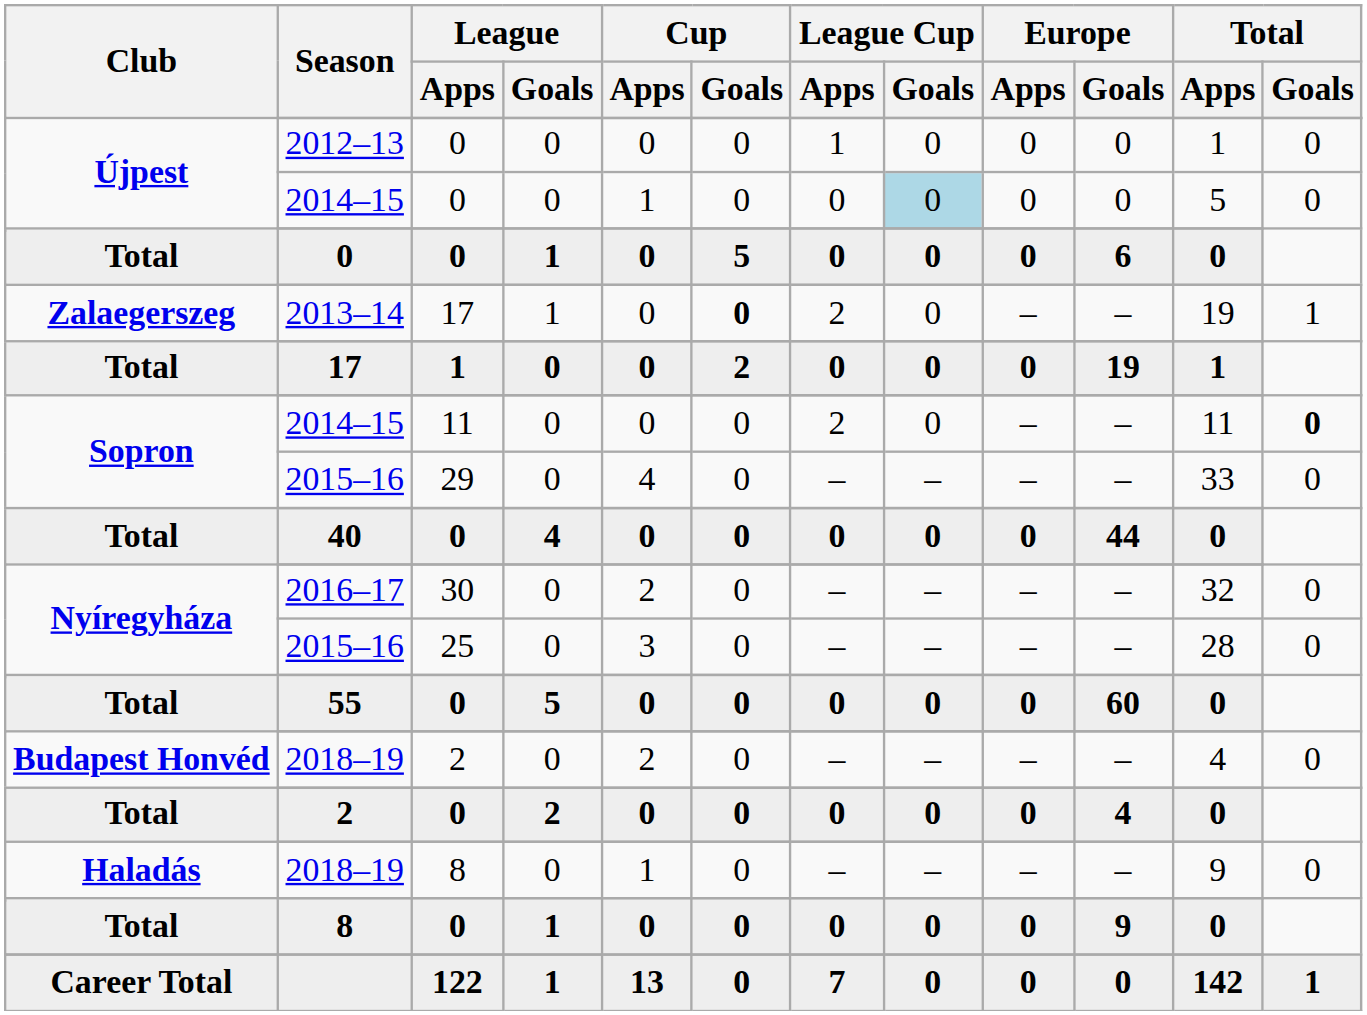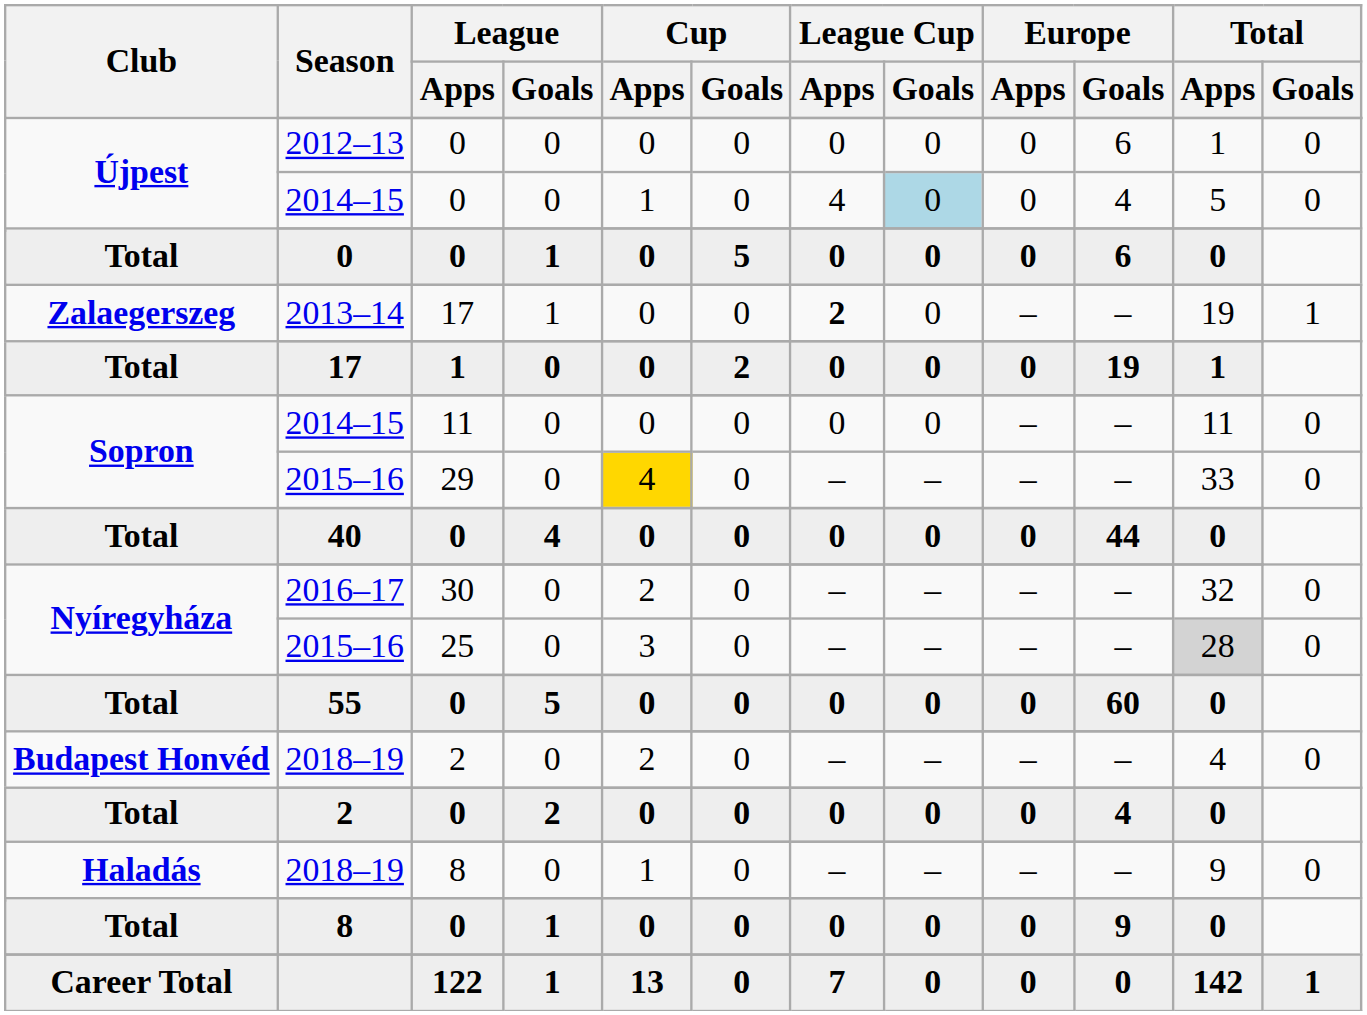 <table class="wikitable" style="font-size:90%; text-align: center;">
 <tr>
 <th rowspan="2">Club</th>
 <th rowspan="2">Season</th>
 <th colspan="2">League</th>
 <th colspan="2">Cup</th>
 <th colspan="2">League Cup</th>
 <th colspan="2">Europe</th>
 <th colspan="2">Total</th>
 </tr>
 <tr>
 <th>Apps</th>
 <th>Goals</th>
 <th>Apps</th>
 <th>Goals</th>
 <th>Apps</th>
 <th>Goals</th>
 <th>Apps</th>
 <th>Goals</th>
 <th>Apps</th>
 <th>Goals</th>
 </tr>
 <tr ||-||-||-|->
 <td rowspan="4" valign="center"><strong><a href='#'>Újpest</a></strong></td>
 </tr>
 <tr>
 <td><a href='#'>2012–13</a></td>
 <td>0</td>
 <td>0</td>
 <td>0</td>
 <td>0</td>
-<td>1</td>
 <td>0</td>
 <td>0</td>
 <td>0</td>
+<td>6</td>
 <td>1</td>
 <td>0</td>
 </tr>
 <tr>
 <td><a href='#'>2014–15</a></td>
 <td>0</td>
 <td>0</td>
 <td>1</td>
 <td>0</td>
-<td>0</td>
+<td>4</td>
 <td style="background: lightblue;">0</td>
 <td>0</td>
-<td>0</td>
+<td>4</td>
 <td>5</td>
 <td>0</td>
 </tr>
 <tr>
 </tr>
 <tr style="font-weight:bold; background-color:#eeeeee;">
 <td>Total</td>
 <td>0</td>
 <td>0</td>
 <td>1</td>
 <td>0</td>
 <td>5</td>
 <td>0</td>
 <td>0</td>
 <td>0</td>
 <td>6</td>
 <td>0</td>
 </tr>
 <tr>
 <td rowspan="3" valign="center"><strong><a href='#'>Zalaegerszeg</a></strong></td>
 </tr>
 <tr>
 <td><a href='#'>2013–14</a></td>
 <td>17</td>
 <td>1</td>
 <td>0</td>
-<td><strong>0</strong></td>
-<td>2</td>
+<td>0</td>
+<td><strong>2</strong></td>
 <td>0</td>
 <td>–</td>
 <td>–</td>
 <td>19</td>
 <td>1</td>
 </tr>
 <tr>
 </tr>
 <tr style="font-weight:bold; background-color:#eeeeee;">
 <td>Total</td>
 <td>17</td>
 <td>1</td>
 <td>0</td>
 <td>0</td>
 <td>2</td>
 <td>0</td>
 <td>0</td>
 <td>0</td>
 <td>19</td>
 <td>1</td>
 </tr>
 <tr>
 <td rowspan="4" valign="center"><strong><a href='#'>Sopron</a></strong></td>
 </tr>
 <tr>
 <td><a href='#'>2014–15</a></td>
 <td>11</td>
 <td>0</td>
 <td>0</td>
 <td>0</td>
-<td>2</td>
+<td>0</td>
 <td>0</td>
 <td>–</td>
 <td>–</td>
 <td>11</td>
-<td><strong>0</strong></td>
+<td>0</td>
 </tr>
 <tr>
 <td><a href='#'>2015–16</a></td>
 <td>29</td>
 <td>0</td>
-<td>4</td>
+<td style="background: gold;">4</td>
 <td>0</td>
 <td>–</td>
 <td>–</td>
 <td>–</td>
 <td>–</td>
 <td>33</td>
 <td>0</td>
 </tr>
 <tr>
 </tr>
 <tr style="font-weight:bold; background-color:#eeeeee;">
 <td>Total</td>
 <td>40</td>
 <td>0</td>
 <td>4</td>
 <td>0</td>
 <td>0</td>
 <td>0</td>
 <td>0</td>
 <td>0</td>
 <td>44</td>
 <td>0</td>
 </tr>
 <tr>
 <td rowspan="4" valign="center"><strong><a href='#'>Nyíregyháza</a></strong></td>
 </tr>
 <tr>
 <td><a href='#'>2016–17</a></td>
 <td>30</td>
 <td>0</td>
 <td>2</td>
 <td>0</td>
 <td>–</td>
 <td>–</td>
 <td>–</td>
 <td>–</td>
 <td>32</td>
 <td>0</td>
 </tr>
 <tr>
 <td><a href='#'>2015–16</a></td>
 <td>25</td>
 <td>0</td>
 <td>3</td>
 <td>0</td>
 <td>–</td>
 <td>–</td>
 <td>–</td>
 <td>–</td>
-<td>28</td>
+<td style="background: lightgrey;">28</td>
 <td>0</td>
 </tr>
 <tr>
 </tr>
 <tr style="font-weight:bold; background-color:#eeeeee;">
 <td>Total</td>
 <td>55</td>
 <td>0</td>
 <td>5</td>
 <td>0</td>
 <td>0</td>
 <td>0</td>
 <td>0</td>
 <td>0</td>
 <td>60</td>
 <td>0</td>
 </tr>
 <tr>
 <td rowspan="3" valign="center"><strong><a href='#'>Budapest Honvéd</a></strong></td>
 </tr>
 <tr>
 <td><a href='#'>2018–19</a></td>
 <td>2</td>
 <td>0</td>
 <td>2</td>
 <td>0</td>
 <td>–</td>
 <td>–</td>
 <td>–</td>
 <td>–</td>
 <td>4</td>
 <td>0</td>
 </tr>
 <tr>
 </tr>
 <tr style="font-weight:bold; background-color:#eeeeee;">
 <td>Total</td>
 <td>2</td>
 <td>0</td>
 <td>2</td>
 <td>0</td>
 <td>0</td>
 <td>0</td>
 <td>0</td>
 <td>0</td>
 <td>4</td>
 <td>0</td>
 </tr>
 <tr>
 <td rowspan="3" valign="center"><strong><a href='#'>Haladás</a></strong></td>
 </tr>
 <tr>
 <td><a href='#'>2018–19</a></td>
 <td>8</td>
 <td>0</td>
 <td>1</td>
 <td>0</td>
 <td>–</td>
 <td>–</td>
 <td>–</td>
 <td>–</td>
 <td>9</td>
 <td>0</td>
 </tr>
 <tr>
 </tr>
 <tr style="font-weight:bold; background-color:#eeeeee;">
 <td>Total</td>
 <td>8</td>
 <td>0</td>
 <td>1</td>
 <td>0</td>
 <td>0</td>
 <td>0</td>
 <td>0</td>
 <td>0</td>
 <td>9</td>
 <td>0</td>
 </tr>
 <tr>
 </tr>
 <tr style="font-weight:bold; background-color:#eeeeee;">
 <td rowspan="1" valign="top"><strong>Career Total</strong></td>
 <td></td>
 <td><strong>122</strong></td>
 <td><strong>1</strong></td>
 <td><strong>13</strong></td>
 <td><strong>0</strong></td>
 <td><strong>7</strong></td>
 <td><strong>0</strong></td>
 <td><strong>0</strong></td>
 <td><strong>0</strong></td>
 <td><strong>142</strong></td>
 <td><strong>1</strong></td>
 </tr>
 </table>
